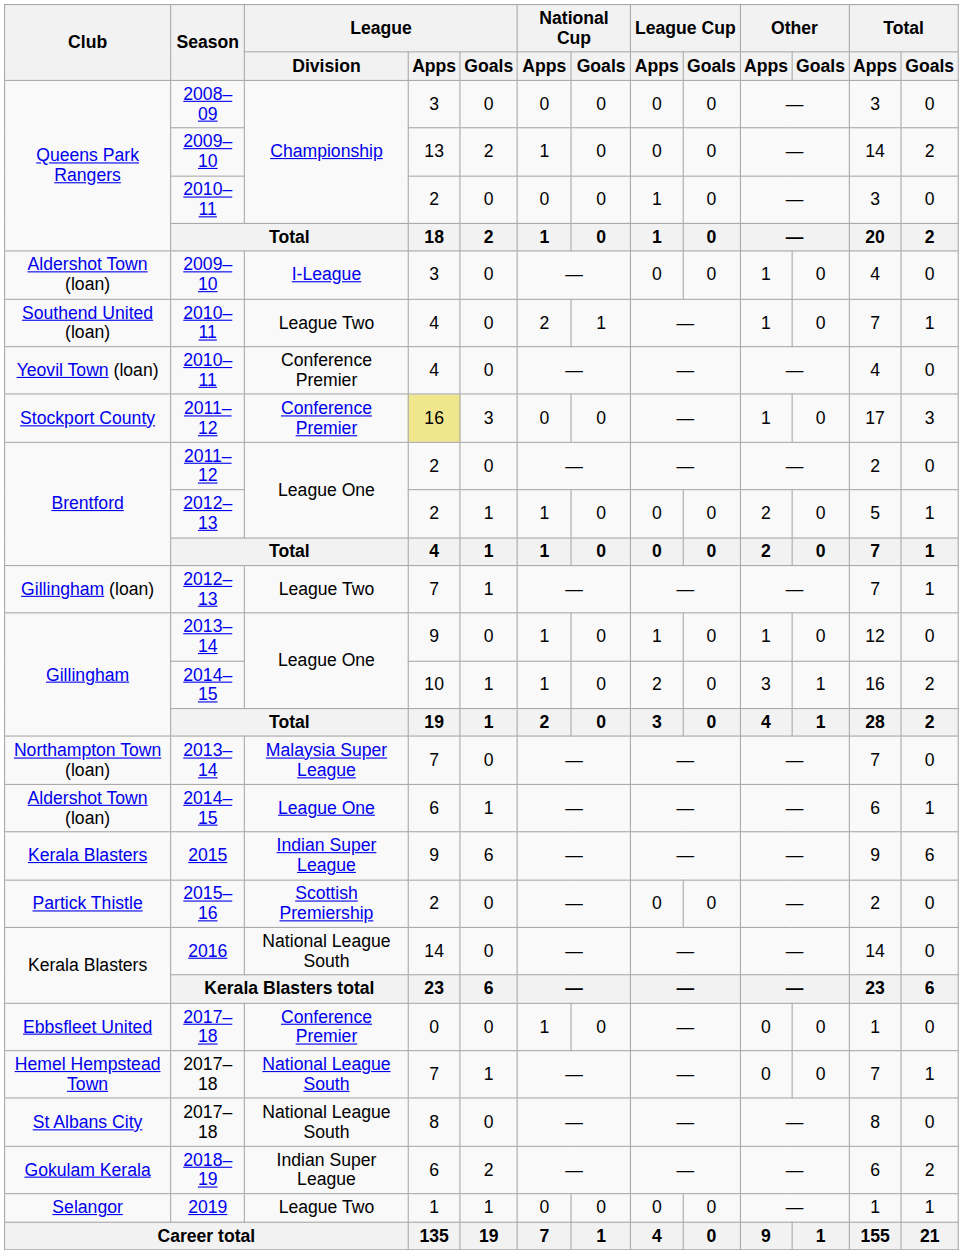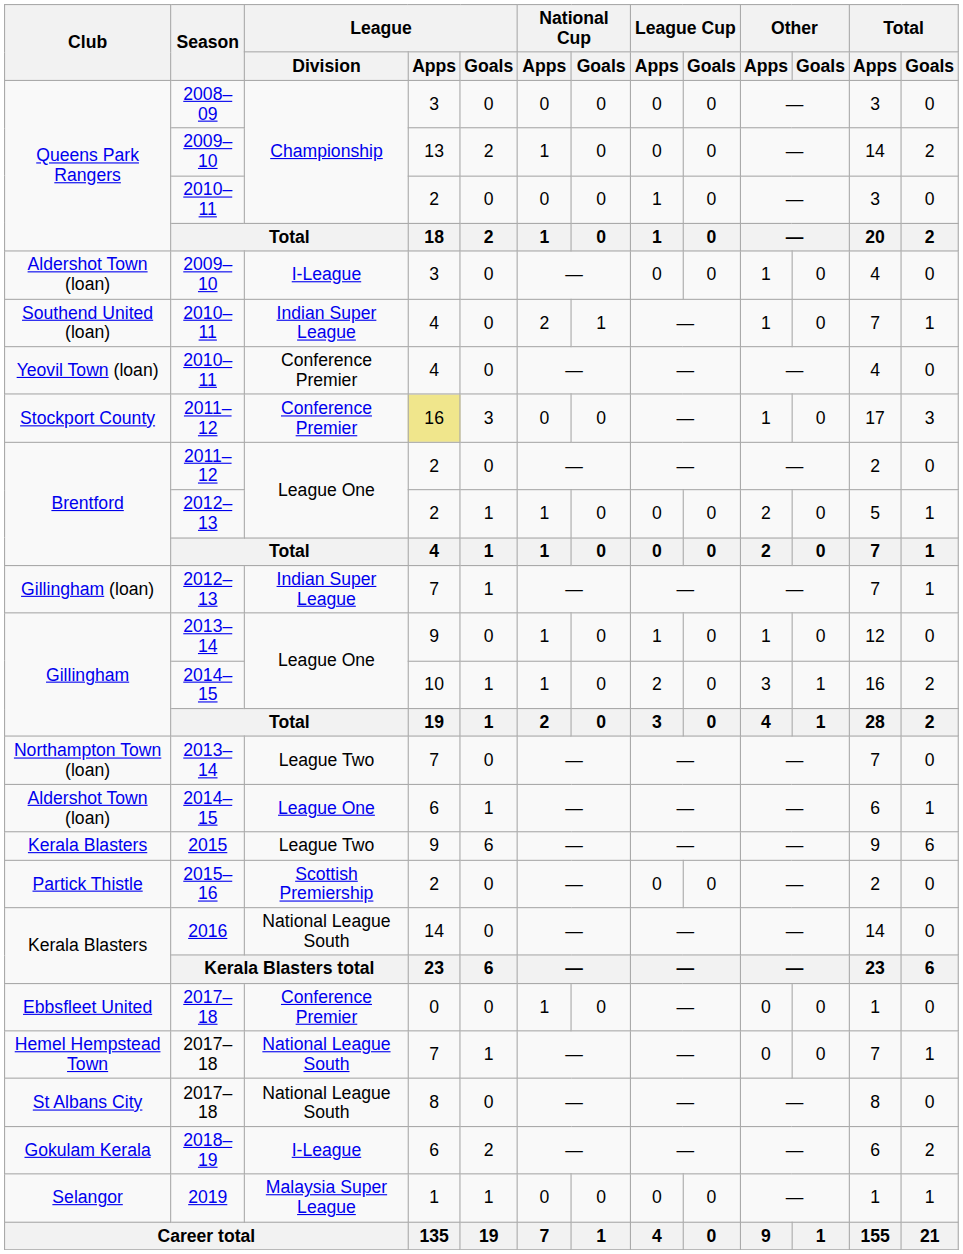 <table class="wikitable" style="text-align: center">
 <tr>
 <th rowspan="2">Club</th>
 <th rowspan="2">Season</th>
 <th colspan="3">League</th>
 <th colspan="2">National Cup</th>
 <th colspan="2">League Cup</th>
 <th colspan="2">Other</th>
 <th colspan="2">Total</th>
 </tr>
 <tr>
 <th>Division</th>
 <th>Apps</th>
 <th>Goals</th>
 <th>Apps</th>
 <th>Goals</th>
 <th>Apps</th>
 <th>Goals</th>
 <th>Apps</th>
 <th>Goals</th>
 <th>Apps</th>
 <th>Goals</th>
 </tr>
 <tr>
 <td rowspan="4"><a href='#'>Queens Park Rangers</a></td>
 <td><a href='#'>2008–09</a></td>
 <td rowspan="3"><a href='#'>Championship</a></td>
 <td>3</td>
 <td>0</td>
 <td>0</td>
 <td>0</td>
 <td>0</td>
 <td>0</td>
 <td colspan="2">—</td>
 <td>3</td>
 <td>0</td>
 </tr>
 <tr>
 <td><a href='#'>2009–10</a></td>
 <td>13</td>
 <td>2</td>
 <td>1</td>
 <td>0</td>
 <td>0</td>
 <td>0</td>
 <td colspan="2">—</td>
 <td>14</td>
 <td>2</td>
 </tr>
 <tr>
 <td><a href='#'>2010–11</a></td>
 <td>2</td>
 <td>0</td>
 <td>0</td>
 <td>0</td>
 <td>1</td>
 <td>0</td>
 <td colspan="2">—</td>
 <td>3</td>
 <td>0</td>
 </tr>
 <tr>
 <th colspan="2">Total</th>
 <th>18</th>
 <th>2</th>
 <th>1</th>
 <th>0</th>
 <th>1</th>
 <th>0</th>
 <th colspan="2">—</th>
 <th>20</th>
 <th>2</th>
 </tr>
 <tr>
 <td><a href='#'>Aldershot Town</a> (loan)</td>
 <td><a href='#'>2009–10</a></td>
 <td><a href='#'>I-League</a></td>
 <td>3</td>
 <td>0</td>
 <td colspan="2">—</td>
 <td>0</td>
 <td>0</td>
 <td>1</td>
 <td>0</td>
 <td>4</td>
 <td>0</td>
 </tr>
 <tr>
 <td><a href='#'>Southend United</a> (loan)</td>
 <td><a href='#'>2010–11</a></td>
-<td>League Two</td>
+<td><a href='#'>Indian Super League</a></td>
 <td>4</td>
 <td>0</td>
 <td>2</td>
 <td>1</td>
 <td colspan="2">—</td>
 <td>1</td>
 <td>0</td>
 <td>7</td>
 <td>1</td>
 </tr>
 <tr>
 <td><a href='#'>Yeovil Town</a> (loan)</td>
 <td><a href='#'>2010–11</a></td>
 <td>Conference Premier</td>
 <td>4</td>
 <td>0</td>
 <td colspan="2">—</td>
 <td colspan="2">—</td>
 <td colspan="2">—</td>
 <td>4</td>
 <td>0</td>
 </tr>
 <tr>
 <td><a href='#'>Stockport County</a></td>
 <td><a href='#'>2011–12</a></td>
 <td><a href='#'>Conference Premier</a></td>
 <td style="background: khaki;">16</td>
 <td>3</td>
 <td>0</td>
 <td>0</td>
 <td colspan="2">—</td>
 <td>1</td>
 <td>0</td>
 <td>17</td>
 <td>3</td>
 </tr>
 <tr>
 <td rowspan="3"><a href='#'>Brentford</a></td>
 <td><a href='#'>2011–12</a></td>
 <td rowspan="2">League One</td>
 <td>2</td>
 <td>0</td>
 <td colspan="2">—</td>
 <td colspan="2">—</td>
 <td colspan="2">—</td>
 <td>2</td>
 <td>0</td>
 </tr>
 <tr>
 <td><a href='#'>2012–13</a></td>
 <td>2</td>
 <td>1</td>
 <td>1</td>
 <td>0</td>
 <td>0</td>
 <td>0</td>
 <td>2</td>
 <td>0</td>
 <td>5</td>
 <td>1</td>
 </tr>
 <tr>
 <th colspan="2">Total</th>
 <th>4</th>
 <th>1</th>
 <th>1</th>
 <th>0</th>
 <th>0</th>
 <th>0</th>
 <th>2</th>
 <th>0</th>
 <th>7</th>
 <th>1</th>
 </tr>
 <tr>
 <td><a href='#'>Gillingham</a> (loan)</td>
 <td><a href='#'>2012–13</a></td>
-<td>League Two</td>
+<td><a href='#'>Indian Super League</a></td>
 <td>7</td>
 <td>1</td>
 <td colspan="2">—</td>
 <td colspan="2">—</td>
 <td colspan="2">—</td>
 <td>7</td>
 <td>1</td>
 </tr>
 <tr>
 <td rowspan="3"><a href='#'>Gillingham</a></td>
 <td><a href='#'>2013–14</a></td>
 <td rowspan="2">League One</td>
 <td>9</td>
 <td>0</td>
 <td>1</td>
 <td>0</td>
 <td>1</td>
 <td>0</td>
 <td>1</td>
 <td>0</td>
 <td>12</td>
 <td>0</td>
 </tr>
 <tr>
 <td><a href='#'>2014–15</a></td>
 <td>10</td>
 <td>1</td>
 <td>1</td>
 <td>0</td>
 <td>2</td>
 <td>0</td>
 <td>3</td>
 <td>1</td>
 <td>16</td>
 <td>2</td>
 </tr>
 <tr>
 <th colspan="2">Total</th>
 <th>19</th>
 <th>1</th>
 <th>2</th>
 <th>0</th>
 <th>3</th>
 <th>0</th>
 <th>4</th>
 <th>1</th>
 <th>28</th>
 <th>2</th>
 </tr>
 <tr>
 <td><a href='#'>Northampton Town</a> (loan)</td>
 <td><a href='#'>2013–14</a></td>
-<td><a href='#'>Malaysia Super League</a></td>
+<td>League Two</td>
 <td>7</td>
 <td>0</td>
 <td colspan="2">—</td>
 <td colspan="2">—</td>
 <td colspan="2">—</td>
 <td>7</td>
 <td>0</td>
 </tr>
 <tr>
 <td><a href='#'>Aldershot Town</a> (loan)</td>
 <td><a href='#'>2014–15</a></td>
 <td><a href='#'>League One</a></td>
 <td>6</td>
 <td>1</td>
 <td colspan="2">—</td>
 <td colspan="2">—</td>
 <td colspan="2">—</td>
 <td>6</td>
 <td>1</td>
 </tr>
 <tr>
 <td><a href='#'>Kerala Blasters</a></td>
 <td><a href='#'>2015</a></td>
-<td><a href='#'>Indian Super League</a></td>
+<td>League Two</td>
 <td>9</td>
 <td>6</td>
 <td colspan="2">—</td>
 <td colspan="2">—</td>
 <td colspan="2">—</td>
 <td>9</td>
 <td>6</td>
 </tr>
 <tr>
 <td><a href='#'>Partick Thistle</a></td>
 <td><a href='#'>2015–16</a></td>
 <td><a href='#'>Scottish Premiership</a></td>
 <td>2</td>
 <td>0</td>
 <td colspan="2">—</td>
 <td>0</td>
 <td>0</td>
 <td colspan="2">—</td>
 <td>2</td>
 <td>0</td>
 </tr>
 <tr>
 <td rowspan="2">Kerala Blasters</td>
 <td><a href='#'>2016</a></td>
 <td>National League South</td>
 <td>14</td>
 <td>0</td>
 <td colspan="2">—</td>
 <td colspan="2">—</td>
 <td colspan="2">—</td>
 <td>14</td>
 <td>0</td>
 </tr>
 <tr>
 <th colspan="2">Kerala Blasters total</th>
 <th>23</th>
 <th>6</th>
 <th colspan="2">—</th>
 <th colspan="2">—</th>
 <th colspan="2">—</th>
 <th>23</th>
 <th>6</th>
 </tr>
 <tr>
 <td><a href='#'>Ebbsfleet United</a></td>
 <td><a href='#'>2017–18</a></td>
 <td><a href='#'>Conference Premier</a></td>
 <td>0</td>
 <td>0</td>
 <td>1</td>
 <td>0</td>
 <td colspan="2">—</td>
 <td>0</td>
 <td>0</td>
 <td>1</td>
 <td>0</td>
 </tr>
 <tr>
 <td><a href='#'>Hemel Hempstead Town</a></td>
 <td>2017–18</td>
 <td><a href='#'>National League South</a></td>
 <td>7</td>
 <td>1</td>
 <td colspan="2">—</td>
 <td colspan="2">—</td>
 <td>0</td>
 <td>0</td>
 <td>7</td>
 <td>1</td>
 </tr>
 <tr>
 <td><a href='#'>St Albans City</a></td>
 <td>2017–18</td>
 <td>National League South</td>
 <td>8</td>
 <td>0</td>
 <td colspan="2">—</td>
 <td colspan="2">—</td>
 <td colspan="2">—</td>
 <td>8</td>
 <td>0</td>
 </tr>
 <tr>
 <td><a href='#'>Gokulam Kerala</a></td>
 <td><a href='#'>2018–19</a></td>
-<td>Indian Super League</td>
+<td><a href='#'>I-League</a></td>
 <td>6</td>
 <td>2</td>
 <td colspan="2">—</td>
 <td colspan="2">—</td>
 <td colspan="2">—</td>
 <td>6</td>
 <td>2</td>
 </tr>
 <tr>
 <td><a href='#'>Selangor</a></td>
 <td><a href='#'>2019</a></td>
-<td>League Two</td>
+<td><a href='#'>Malaysia Super League</a></td>
 <td>1</td>
 <td>1</td>
 <td>0</td>
 <td>0</td>
 <td>0</td>
 <td>0</td>
 <td colspan="2">—</td>
 <td>1</td>
 <td>1</td>
 </tr>
 <tr>
 <th colspan="3">Career total</th>
 <th>135</th>
 <th>19</th>
 <th>7</th>
 <th>1</th>
 <th>4</th>
 <th>0</th>
 <th>9</th>
 <th>1</th>
 <th>155</th>
 <th>21</th>
 </tr>
 </table>
